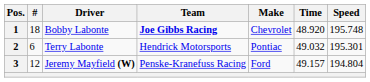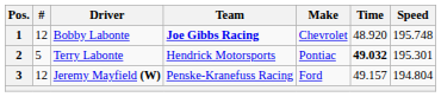 <table class="wikitable" style="font-size:95%">
 <tr>
 <th>Pos.</th>
 <th>#</th>
 <th>Driver</th>
 <th>Team</th>
 <th>Make</th>
 <th>Time</th>
 <th>Speed</th>
 </tr>
 <tr>
 <th>1</th>
-<td>18</td>
+<td>12</td>
 <td><a href='#'>Bobby Labonte</a></td>
 <td><strong><a href='#'>Joe Gibbs Racing</a></strong></td>
 <td><a href='#'>Chevrolet</a></td>
 <td>48.920</td>
 <td>195.748</td>
 </tr>
 <tr>
 <th>2</th>
-<td>6</td>
+<td>5</td>
 <td><a href='#'>Terry Labonte</a></td>
 <td><a href='#'>Hendrick Motorsports</a></td>
 <td><a href='#'>Pontiac</a></td>
-<td>49.032</td>
+<td><strong>49.032</strong></td>
 <td>195.301</td>
 </tr>
 <tr>
 <th>3</th>
 <td>12</td>
 <td><a href='#'>Jeremy Mayfield</a> <strong>(W)</strong></td>
 <td><a href='#'>Penske-Kranefuss Racing</a></td>
 <td><a href='#'>Ford</a></td>
 <td>49.157</td>
 <td>194.804</td>
 </tr>
 <tr>
 <th colspan="7"></th>
 </tr>
 </table>
